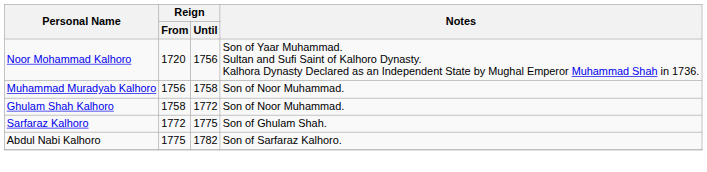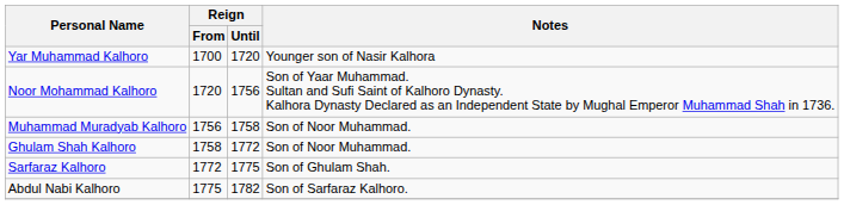 <table class="wikitable">
 <tr>
 <th Rowspan="2">Personal Name</th>
 <th scope="row" colspan="2">Reign</th>
 <th Rowspan="2">Notes</th>
 </tr>
 <tr>
 <th>From</th>
 <th>Until</th>
+</tr>
+<tr>
+<td><a href='#'>Yar Muhammad Kalhoro</a></td>
+<td>1700</td>
+<td>1720</td>
+<td>Younger son of Nasir Kalhora</td>
 </tr>
 <tr>
 <td><a href='#'>Noor Mohammad Kalhoro</a></td>
 <td>1720</td>
 <td>1756</td>
 <td>Son of Yaar Muhammad. <br>Sultan and Sufi Saint of Kalhoro Dynasty. <br> Kalhora Dynasty Declared as an Independent State by Mughal Emperor <a href='#'>Muhammad Shah</a> in 1736.</td>
 </tr>
 <tr>
 <td><a href='#'>Muhammad Muradyab Kalhoro</a></td>
 <td>1756</td>
 <td>1758</td>
 <td>Son of Noor Muhammad.</td>
 </tr>
 <tr>
 <td><a href='#'>Ghulam Shah Kalhoro</a></td>
 <td>1758</td>
 <td>1772</td>
 <td>Son of Noor Muhammad.</td>
 </tr>
 <tr>
 <td><a href='#'>Sarfaraz Kalhoro</a></td>
 <td>1772</td>
 <td>1775</td>
 <td>Son of Ghulam Shah.</td>
 </tr>
 <tr>
 <td>Abdul Nabi Kalhoro</td>
 <td>1775</td>
 <td>1782</td>
 <td>Son of Sarfaraz Kalhoro.</td>
 </tr>
 <tr>
 </tr>
 </table>
